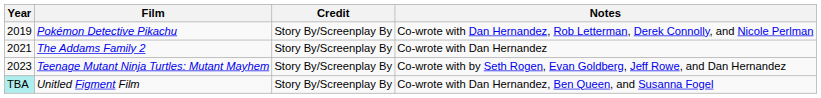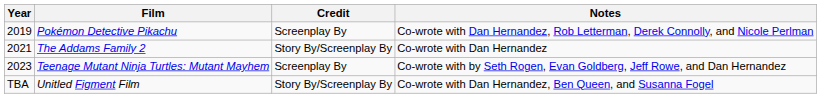 <table class="wikitable">
 <tr>
 <th>Year</th>
 <th>Film</th>
 <th>Credit</th>
 <th>Notes</th>
 </tr>
 <tr>
 <td>2019</td>
 <td><em><a href='#'>Pokémon Detective Pikachu</a></em></td>
-<td>Story By/Screenplay By</td>
+<td>Screenplay By</td>
 <td>Co-wrote with <a href='#'>Dan Hernandez</a>, <a href='#'>Rob Letterman</a>, <a href='#'>Derek Connolly</a>, and <a href='#'>Nicole Perlman</a></td>
 </tr>
 <tr>
 <td>2021</td>
 <td><em><a href='#'>The Addams Family 2</a></em></td>
 <td>Story By/Screenplay By</td>
 <td>Co-wrote with Dan Hernandez</td>
 </tr>
 <tr>
 <td>2023</td>
 <td><em><a href='#'>Teenage Mutant Ninja Turtles: Mutant Mayhem</a></em></td>
-<td>Story By/Screenplay By</td>
+<td>Screenplay By</td>
 <td>Co-wrote with by <a href='#'>Seth Rogen</a>, <a href='#'>Evan Goldberg</a>, <a href='#'>Jeff Rowe</a>, and Dan Hernandez</td>
 </tr>
 <tr>
-<td style="background: paleturquoise;">TBA</td>
+<td>TBA</td>
 <td><em>Unitled <a href='#'>Figment</a> Film</em></td>
 <td>Story By/Screenplay By</td>
 <td>Co-wrote with Dan Hernandez, <a href='#'>Ben Queen</a>, and <a href='#'>Susanna Fogel</a></td>
 </tr>
 </table>
